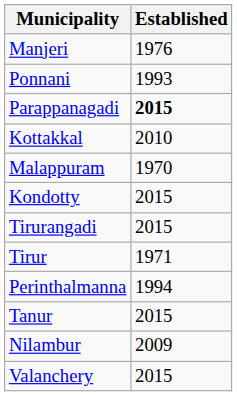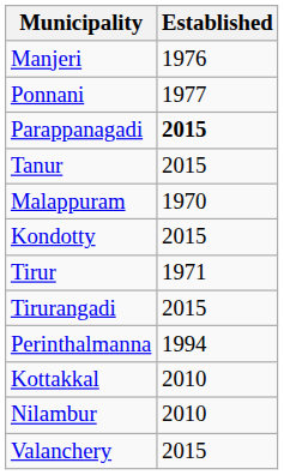 <table class="wikitable sortable">
 <tr>
 <th>Municipality</th>
 <th>Established</th>
 </tr>
 <tr>
 <td PMn><a href='#'>Manjeri</a></td>
 <td>1976</td>
 </tr>
 <tr>
 <td><a href='#'>Ponnani</a></td>
-<td>1993</td>
+<td>1977</td>
 </tr>
 <tr>
 <td><a href='#'>Parappanagadi</a></td>
 <td><strong>2015</strong></td>
 </tr>
 <tr>
-<td><a href='#'>Kottakkal</a></td>
-<td>2010</td>
+<td><a href='#'>Tanur</a></td>
+<td>2015</td>
 </tr>
 <tr>
 <td><a href='#'>Malappuram</a></td>
 <td>1970</td>
 </tr>
 <tr>
 <td><a href='#'>Kondotty</a></td>
 <td>2015</td>
 </tr>
 <tr>
+<td><a href='#'>Tirur</a></td>
+<td>1971</td>
+</tr>
+<tr>
 <td><a href='#'>Tirurangadi</a></td>
 <td>2015</td>
-</tr>
-<tr>
-<td><a href='#'>Tirur</a></td>
-<td>1971</td>
 </tr>
 <tr>
 <td><a href='#'>Perinthalmanna</a></td>
 <td>1994</td>
 </tr>
 <tr>
-<td><a href='#'>Tanur</a></td>
-<td>2015</td>
+<td><a href='#'>Kottakkal</a></td>
+<td>2010</td>
 </tr>
 <tr>
 <td><a href='#'>Nilambur</a></td>
-<td>2009</td>
+<td>2010</td>
 </tr>
 <tr>
 <td><a href='#'>Valanchery</a></td>
 <td>2015</td>
 </tr>
 </table>
